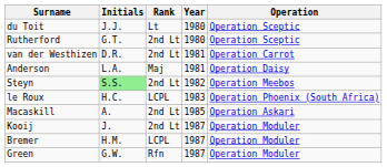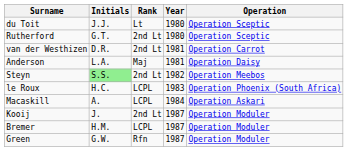 <table class="wikitable">
 <tr>
 <th>Surname</th>
 <th>Initials</th>
 <th>Rank</th>
 <th>Year</th>
 <th>Operation</th>
 </tr>
 <tr>
 <td>du Toit</td>
 <td>J.J.</td>
 <td>Lt</td>
 <td>1980</td>
 <td><a href='#'>Operation Sceptic</a></td>
 </tr>
 <tr>
 <td>Rutherford</td>
 <td>G.T.</td>
 <td>2nd Lt</td>
 <td>1980</td>
 <td><a href='#'>Operation Sceptic</a></td>
 </tr>
 <tr>
 <td>van der Westhizen</td>
 <td>D.R.</td>
 <td>2nd Lt</td>
 <td>1981</td>
 <td><a href='#'>Operation Carrot</a></td>
 </tr>
 <tr>
 <td>Anderson</td>
 <td>L.A.</td>
 <td>Maj</td>
 <td>1981</td>
 <td><a href='#'>Operation Daisy</a></td>
 </tr>
 <tr>
 <td>Steyn</td>
 <td style="background: lightgreen;">S.S.</td>
 <td>2nd Lt</td>
 <td>1982</td>
 <td><a href='#'>Operation Meebos</a></td>
 </tr>
 <tr>
 <td>le Roux</td>
 <td>H.C.</td>
 <td>LCPL</td>
 <td>1983</td>
 <td><a href='#'>Operation Phoenix (South Africa)</a></td>
 </tr>
 <tr>
 <td>Macaskill</td>
 <td>A.</td>
-<td>2nd Lt</td>
-<td>1985</td>
+<td>LCPL</td>
+<td>1984</td>
 <td><a href='#'>Operation Askari</a></td>
 </tr>
 <tr>
 <td>Kooij</td>
 <td>J.</td>
 <td>2nd Lt</td>
 <td>1987</td>
 <td><a href='#'>Operation Moduler</a></td>
 </tr>
 <tr>
 <td>Bremer</td>
 <td>H.M.</td>
 <td>LCPL</td>
 <td>1987</td>
 <td><a href='#'>Operation Moduler</a></td>
 </tr>
 <tr>
 <td>Green</td>
 <td>G.W.</td>
 <td>Rfn</td>
 <td>1987</td>
 <td><a href='#'>Operation Moduler</a></td>
 </tr>
 </table>
